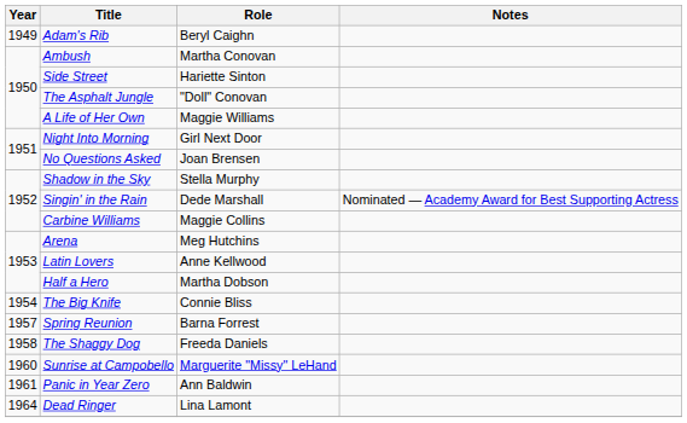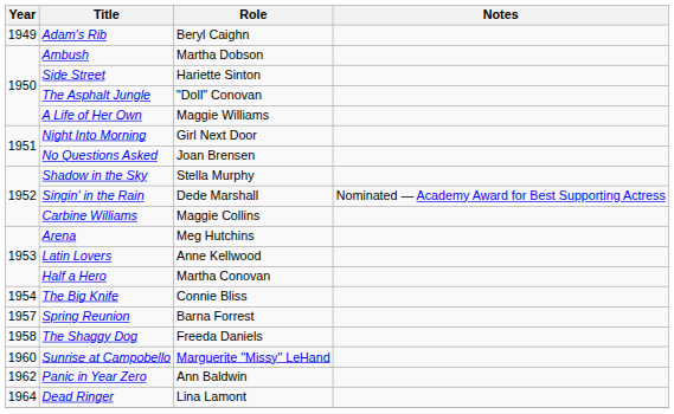 <table class="wikitable">
 <tr>
 <th>Year</th>
 <th>Title</th>
 <th>Role</th>
 <th>Notes</th>
 </tr>
 <tr>
 <td>1949</td>
 <td><em><a href='#'>Adam's Rib</a></em></td>
 <td>Beryl Caighn</td>
 <td></td>
 </tr>
 <tr>
 <td rowspan="4">1950</td>
 <td><em><a href='#'>Ambush</a></em></td>
-<td>Martha Conovan</td>
+<td>Martha Dobson</td>
 <td></td>
 </tr>
 <tr>
 <td><em><a href='#'>Side Street</a></em></td>
 <td>Hariette Sinton</td>
 <td></td>
 </tr>
 <tr>
 <td><em><a href='#'>The Asphalt Jungle</a></em></td>
 <td>"Doll" Conovan</td>
 <td></td>
 </tr>
 <tr>
 <td><em><a href='#'>A Life of Her Own</a></em></td>
 <td>Maggie Williams</td>
 <td></td>
 </tr>
 <tr>
 <td rowspan="2">1951</td>
 <td><em><a href='#'>Night Into Morning</a></em></td>
 <td>Girl Next Door</td>
 <td></td>
 </tr>
 <tr>
 <td><em><a href='#'>No Questions Asked</a></em></td>
 <td>Joan Brensen</td>
 <td></td>
 </tr>
 <tr>
 <td rowspan="3">1952</td>
 <td><em><a href='#'>Shadow in the Sky</a></em></td>
 <td>Stella Murphy</td>
 <td></td>
 </tr>
 <tr>
 <td><em><a href='#'>Singin' in the Rain</a></em></td>
 <td>Dede Marshall</td>
 <td>Nominated — <a href='#'>Academy Award for Best Supporting Actress</a></td>
 </tr>
 <tr>
 <td><em><a href='#'>Carbine Williams</a></em></td>
 <td>Maggie Collins</td>
 <td></td>
 </tr>
 <tr>
 <td rowspan="3">1953</td>
 <td><em><a href='#'>Arena</a></em></td>
 <td>Meg Hutchins</td>
 <td></td>
 </tr>
 <tr>
 <td><em><a href='#'>Latin Lovers</a></em></td>
 <td>Anne Kellwood</td>
 <td></td>
 </tr>
 <tr>
 <td><em><a href='#'>Half a Hero</a></em></td>
-<td>Martha Dobson</td>
+<td>Martha Conovan</td>
 <td></td>
 </tr>
 <tr>
 <td>1954</td>
 <td><em><a href='#'>The Big Knife</a></em></td>
 <td>Connie Bliss</td>
 <td></td>
 </tr>
 <tr>
 <td>1957</td>
 <td><em><a href='#'>Spring Reunion</a></em></td>
 <td>Barna Forrest</td>
 <td></td>
 </tr>
 <tr>
 <td>1958</td>
 <td><em><a href='#'>The Shaggy Dog</a></em></td>
 <td>Freeda Daniels</td>
 <td></td>
 </tr>
 <tr>
 <td>1960</td>
 <td><em><a href='#'>Sunrise at Campobello</a></em></td>
 <td><a href='#'>Marguerite "Missy" LeHand</a></td>
 <td></td>
 </tr>
 <tr>
-<td>1961</td>
+<td>1962</td>
 <td><em><a href='#'>Panic in Year Zero</a></em></td>
 <td>Ann Baldwin</td>
 <td></td>
 </tr>
 <tr>
 <td>1964</td>
 <td><em><a href='#'>Dead Ringer</a></em></td>
 <td>Lina Lamont</td>
 <td></td>
 </tr>
 <tr>
 </tr>
 </table>
